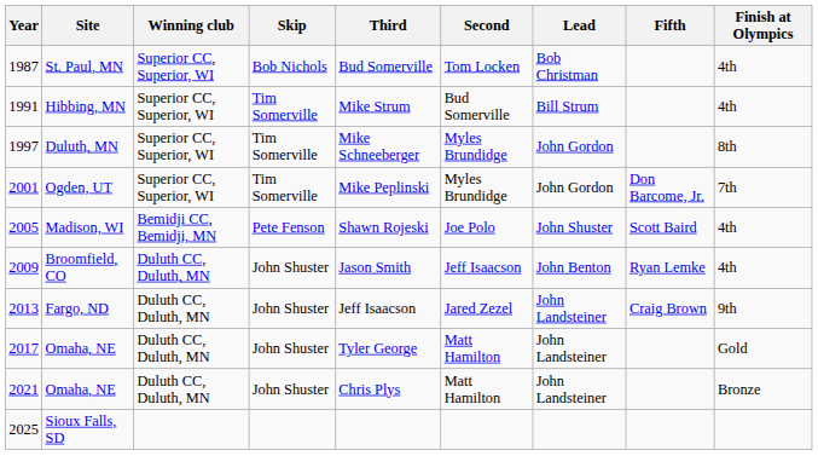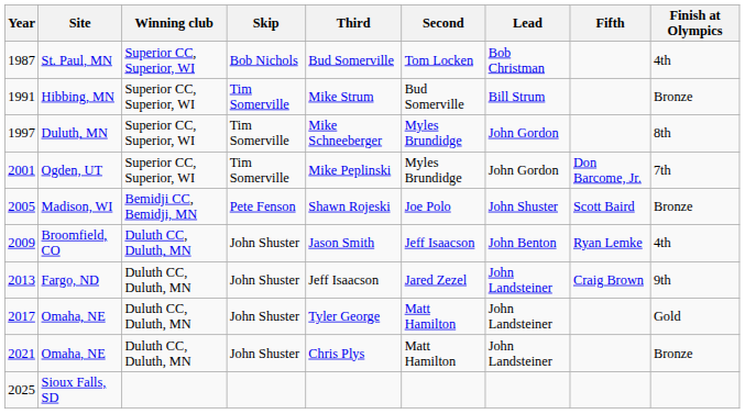 <table class="wikitable">
 <tr>
 <th>Year</th>
 <th>Site</th>
 <th>Winning club</th>
 <th>Skip</th>
 <th>Third</th>
 <th>Second</th>
 <th>Lead</th>
 <th>Fifth</th>
 <th>Finish at Olympics</th>
 </tr>
 <tr>
 <td>1987</td>
 <td><a href='#'>St. Paul, MN</a></td>
 <td><a href='#'>Superior CC</a>, <a href='#'>Superior, WI</a></td>
 <td><a href='#'>Bob Nichols</a></td>
 <td><a href='#'>Bud Somerville</a></td>
 <td><a href='#'>Tom Locken</a></td>
 <td><a href='#'>Bob Christman</a></td>
 <td></td>
 <td>4th</td>
 </tr>
 <tr>
 <td>1991</td>
 <td><a href='#'>Hibbing, MN</a></td>
 <td>Superior CC, Superior, WI</td>
 <td><a href='#'>Tim Somerville</a></td>
 <td><a href='#'>Mike Strum</a></td>
 <td>Bud Somerville</td>
 <td><a href='#'>Bill Strum</a></td>
 <td></td>
-<td>4th</td>
+<td>Bronze</td>
 </tr>
 <tr>
 <td>1997</td>
 <td><a href='#'>Duluth, MN</a></td>
 <td>Superior CC, Superior, WI</td>
 <td>Tim Somerville</td>
 <td><a href='#'>Mike Schneeberger</a></td>
 <td><a href='#'>Myles Brundidge</a></td>
 <td><a href='#'>John Gordon</a></td>
 <td></td>
 <td>8th</td>
 </tr>
 <tr>
 <td><a href='#'>2001</a></td>
 <td><a href='#'>Ogden, UT</a></td>
 <td>Superior CC, Superior, WI</td>
 <td>Tim Somerville</td>
 <td><a href='#'>Mike Peplinski</a></td>
 <td>Myles Brundidge</td>
 <td>John Gordon</td>
 <td><a href='#'>Don Barcome, Jr.</a></td>
 <td>7th</td>
 </tr>
 <tr>
 <td><a href='#'>2005</a></td>
 <td><a href='#'>Madison, WI</a></td>
 <td><a href='#'>Bemidji CC</a>, <a href='#'>Bemidji, MN</a></td>
 <td><a href='#'>Pete Fenson</a></td>
 <td><a href='#'>Shawn Rojeski</a></td>
 <td><a href='#'>Joe Polo</a></td>
 <td><a href='#'>John Shuster</a></td>
 <td><a href='#'>Scott Baird</a></td>
-<td>4th</td>
+<td>Bronze</td>
 </tr>
 <tr>
 <td><a href='#'>2009</a></td>
 <td><a href='#'>Broomfield, CO</a></td>
 <td><a href='#'>Duluth CC</a>, <a href='#'>Duluth, MN</a></td>
 <td>John Shuster</td>
 <td><a href='#'>Jason Smith</a></td>
 <td><a href='#'>Jeff Isaacson</a></td>
 <td><a href='#'>John Benton</a></td>
 <td><a href='#'>Ryan Lemke</a></td>
 <td>4th</td>
 </tr>
 <tr>
 <td><a href='#'>2013</a></td>
 <td><a href='#'>Fargo, ND</a></td>
 <td>Duluth CC, Duluth, MN</td>
 <td>John Shuster</td>
 <td>Jeff Isaacson</td>
 <td><a href='#'>Jared Zezel</a></td>
 <td><a href='#'>John Landsteiner</a></td>
 <td><a href='#'>Craig Brown</a></td>
 <td>9th</td>
 </tr>
 <tr>
 <td><a href='#'>2017</a></td>
 <td><a href='#'>Omaha, NE</a></td>
 <td>Duluth CC, Duluth, MN</td>
 <td>John Shuster</td>
 <td><a href='#'>Tyler George</a></td>
 <td><a href='#'>Matt Hamilton</a></td>
 <td>John Landsteiner</td>
 <td></td>
 <td>Gold</td>
 </tr>
 <tr>
 <td><a href='#'>2021</a></td>
 <td><a href='#'>Omaha, NE</a></td>
 <td>Duluth CC, Duluth, MN</td>
 <td>John Shuster</td>
 <td><a href='#'>Chris Plys</a></td>
 <td>Matt Hamilton</td>
 <td>John Landsteiner</td>
 <td></td>
 <td>Bronze</td>
 </tr>
 <tr>
 <td>2025</td>
 <td><a href='#'>Sioux Falls, SD</a></td>
 <td></td>
 <td></td>
 <td></td>
 <td></td>
 <td></td>
 <td></td>
 <td></td>
 </tr>
 </table>
